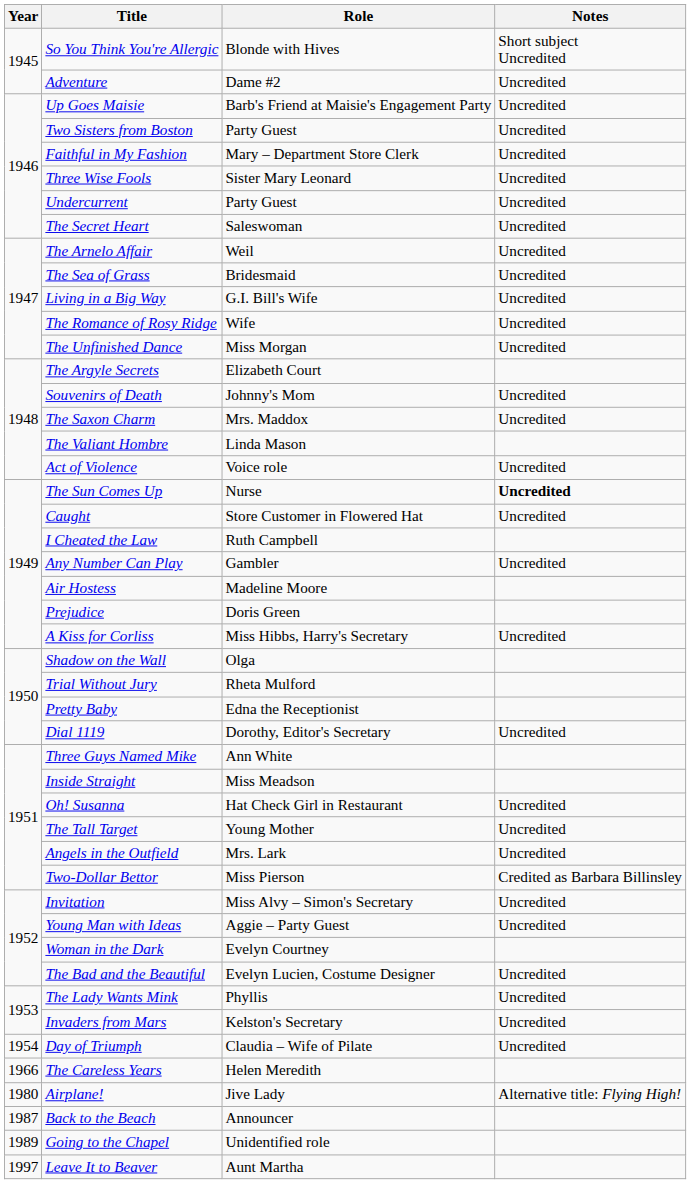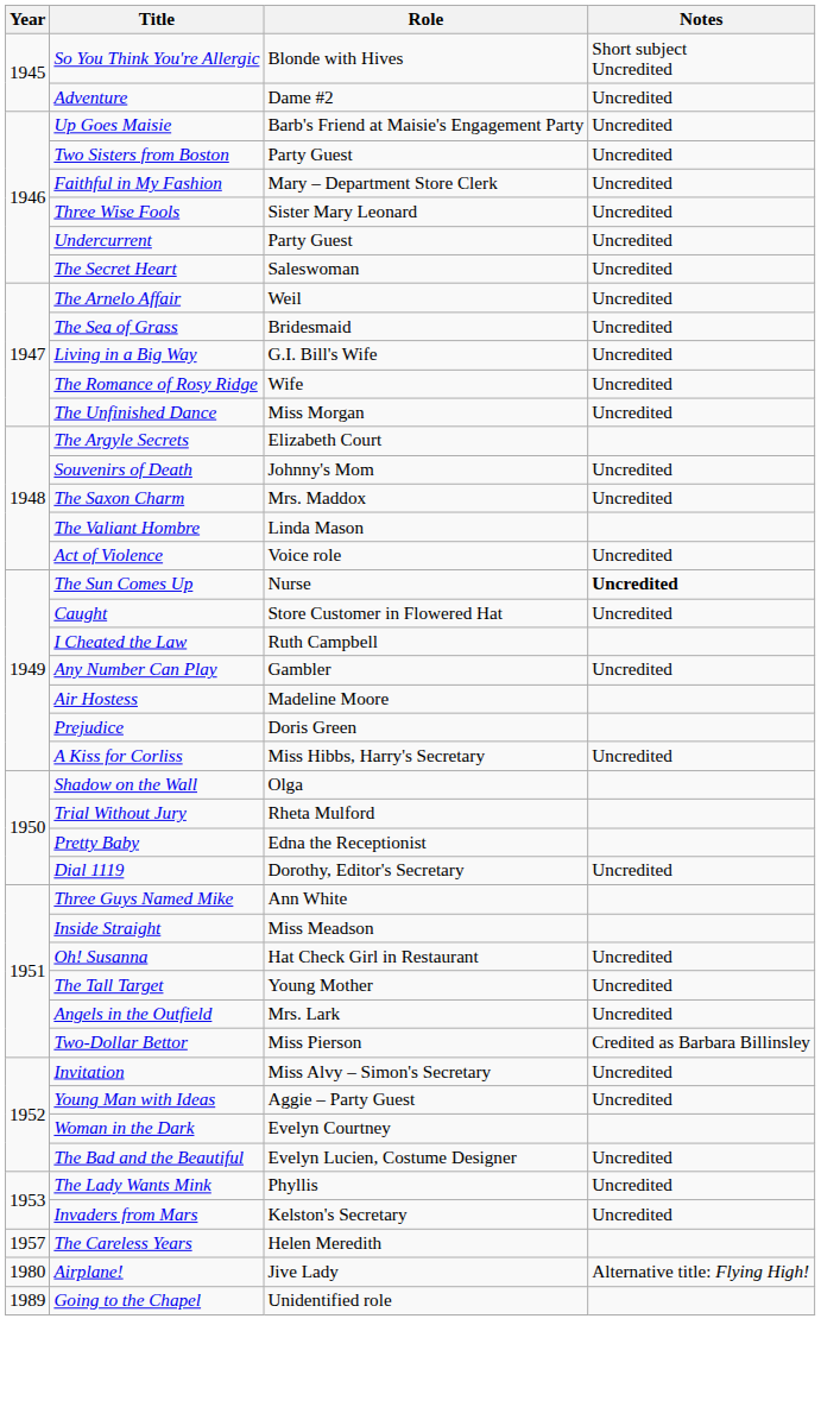 <table class="wikitable sortable">
 <tr>
 <th>Year</th>
 <th>Title</th>
 <th>Role</th>
 <th class="unsortable">Notes</th>
 </tr>
 <tr>
 <td rowspan=2>1945</td>
 <td><em><a href='#'>So You Think You're Allergic</a></em></td>
 <td>Blonde with Hives</td>
 <td>Short subject<br>Uncredited</td>
 </tr>
 <tr>
 <td><em><a href='#'>Adventure</a></em></td>
 <td>Dame #2</td>
 <td>Uncredited</td>
 </tr>
 <tr>
 <td rowspan=6>1946</td>
 <td><em><a href='#'>Up Goes Maisie</a></em></td>
 <td>Barb's Friend at Maisie's Engagement Party</td>
 <td>Uncredited</td>
 </tr>
 <tr>
 <td><em><a href='#'>Two Sisters from Boston</a></em></td>
 <td>Party Guest</td>
 <td>Uncredited</td>
 </tr>
 <tr>
 <td><em><a href='#'>Faithful in My Fashion</a></em></td>
 <td>Mary – Department Store Clerk</td>
 <td>Uncredited</td>
 </tr>
 <tr>
 <td><em><a href='#'>Three Wise Fools</a></em></td>
 <td>Sister Mary Leonard</td>
 <td>Uncredited</td>
 </tr>
 <tr>
 <td><em><a href='#'>Undercurrent</a></em></td>
 <td>Party Guest</td>
 <td>Uncredited</td>
 </tr>
 <tr>
 <td><em><a href='#'>The Secret Heart</a></em></td>
 <td>Saleswoman</td>
 <td>Uncredited</td>
 </tr>
 <tr>
 <td rowspan=5>1947</td>
 <td><em><a href='#'>The Arnelo Affair</a></em></td>
 <td>Weil</td>
 <td>Uncredited</td>
 </tr>
 <tr>
 <td><em><a href='#'>The Sea of Grass</a></em></td>
 <td>Bridesmaid</td>
 <td>Uncredited</td>
 </tr>
 <tr>
 <td><em><a href='#'>Living in a Big Way</a></em></td>
 <td>G.I. Bill's Wife</td>
 <td>Uncredited</td>
 </tr>
 <tr>
 <td><em><a href='#'>The Romance of Rosy Ridge</a></em></td>
 <td>Wife</td>
 <td>Uncredited</td>
 </tr>
 <tr>
 <td><em><a href='#'>The Unfinished Dance</a></em></td>
 <td>Miss Morgan</td>
 <td>Uncredited</td>
 </tr>
 <tr>
 <td rowspan=5>1948</td>
 <td><em><a href='#'>The Argyle Secrets</a></em></td>
 <td>Elizabeth Court</td>
 <td></td>
 </tr>
 <tr>
 <td><em><a href='#'>Souvenirs of Death</a></em></td>
 <td>Johnny's Mom</td>
 <td>Uncredited</td>
 </tr>
 <tr>
 <td><em><a href='#'>The Saxon Charm</a></em></td>
 <td>Mrs. Maddox</td>
 <td>Uncredited</td>
 </tr>
 <tr>
 <td><em><a href='#'>The Valiant Hombre</a></em></td>
 <td>Linda Mason</td>
 <td></td>
 </tr>
 <tr>
 <td><em><a href='#'>Act of Violence</a></em></td>
 <td>Voice role</td>
 <td>Uncredited</td>
 </tr>
 <tr>
 <td rowspan=7>1949</td>
 <td><em><a href='#'>The Sun Comes Up</a></em></td>
 <td>Nurse</td>
 <td><strong>Uncredited</strong></td>
 </tr>
 <tr>
 <td><em><a href='#'>Caught</a></em></td>
 <td>Store Customer in Flowered Hat</td>
 <td>Uncredited</td>
 </tr>
 <tr>
 <td><em><a href='#'>I Cheated the Law</a></em></td>
 <td>Ruth Campbell</td>
 <td></td>
 </tr>
 <tr>
 <td><em><a href='#'>Any Number Can Play</a></em></td>
 <td>Gambler</td>
 <td>Uncredited</td>
 </tr>
 <tr>
 <td><em><a href='#'>Air Hostess</a></em></td>
 <td>Madeline Moore</td>
 <td></td>
 </tr>
 <tr>
 <td><em><a href='#'>Prejudice</a></em></td>
 <td>Doris Green</td>
 <td></td>
 </tr>
 <tr>
 <td><em><a href='#'>A Kiss for Corliss</a></em></td>
 <td>Miss Hibbs, Harry's Secretary</td>
 <td>Uncredited</td>
 </tr>
 <tr>
 <td rowspan=4>1950</td>
 <td><em><a href='#'>Shadow on the Wall</a></em></td>
 <td>Olga</td>
 <td></td>
 </tr>
 <tr>
 <td><em><a href='#'>Trial Without Jury</a></em></td>
 <td>Rheta Mulford</td>
 <td></td>
 </tr>
 <tr>
 <td><em><a href='#'>Pretty Baby</a></em></td>
 <td>Edna the Receptionist</td>
 <td></td>
 </tr>
 <tr>
 <td><em><a href='#'>Dial 1119</a></em></td>
 <td>Dorothy, Editor's Secretary</td>
 <td>Uncredited</td>
 </tr>
 <tr>
 <td rowspan=6>1951</td>
 <td><em><a href='#'>Three Guys Named Mike</a></em></td>
 <td>Ann White</td>
 <td></td>
 </tr>
 <tr>
 <td><em><a href='#'>Inside Straight</a></em></td>
 <td>Miss Meadson</td>
 <td></td>
 </tr>
 <tr>
 <td><em><a href='#'>Oh! Susanna</a></em></td>
 <td>Hat Check Girl in Restaurant</td>
 <td>Uncredited</td>
 </tr>
 <tr>
 <td><em><a href='#'>The Tall Target</a></em></td>
 <td>Young Mother</td>
 <td>Uncredited</td>
 </tr>
 <tr>
 <td><em><a href='#'>Angels in the Outfield</a></em></td>
 <td>Mrs. Lark</td>
 <td>Uncredited</td>
 </tr>
 <tr>
 <td><em><a href='#'>Two-Dollar Bettor</a></em></td>
 <td>Miss Pierson</td>
 <td>Credited as Barbara Billinsley</td>
 </tr>
 <tr>
 <td rowspan=4>1952</td>
 <td><em><a href='#'>Invitation</a></em></td>
 <td>Miss Alvy – Simon's Secretary</td>
 <td>Uncredited</td>
 </tr>
 <tr>
 <td><em><a href='#'>Young Man with Ideas</a></em></td>
 <td>Aggie – Party Guest</td>
 <td>Uncredited</td>
 </tr>
 <tr>
 <td><em><a href='#'>Woman in the Dark</a></em></td>
 <td>Evelyn Courtney</td>
 <td></td>
 </tr>
 <tr>
 <td><em><a href='#'>The Bad and the Beautiful</a></em></td>
 <td>Evelyn Lucien, Costume Designer</td>
 <td>Uncredited</td>
 </tr>
 <tr>
 <td rowspan=2>1953</td>
 <td><em><a href='#'>The Lady Wants Mink</a></em></td>
 <td>Phyllis</td>
 <td>Uncredited</td>
 </tr>
 <tr>
 <td><em><a href='#'>Invaders from Mars</a></em></td>
 <td>Kelston's Secretary</td>
 <td>Uncredited</td>
 </tr>
 <tr>
-<td>1954</td>
-<td><em><a href='#'>Day of Triumph</a></em></td>
-<td>Claudia – Wife of Pilate</td>
-<td>Uncredited</td>
-</tr>
-<tr>
-<td>1966</td>
+<td>1957</td>
 <td><em><a href='#'>The Careless Years</a></em></td>
 <td>Helen Meredith</td>
 <td></td>
 </tr>
 <tr>
 <td>1980</td>
 <td><em><a href='#'>Airplane!</a></em></td>
 <td>Jive Lady</td>
 <td>Alternative title: <em>Flying High!</em></td>
 </tr>
 <tr>
-<td>1987</td>
-<td><em><a href='#'>Back to the Beach</a></em></td>
-<td>Announcer</td>
-<td></td>
-</tr>
-<tr>
 <td>1989</td>
 <td><em><a href='#'>Going to the Chapel</a></em></td>
 <td>Unidentified role</td>
 <td></td>
 </tr>
-<tr>
-<td>1997</td>
-<td><em><a href='#'>Leave It to Beaver</a></em></td>
-<td>Aunt Martha</td>
-<td></td>
-</tr>
 </table>
